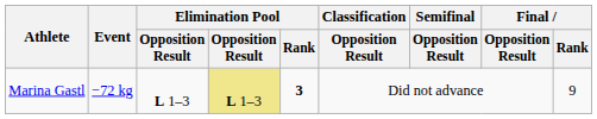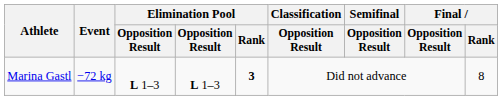 <table class="wikitable" style="font-size:90%">
 <tr>
 <th rowspan="2">Athlete</th>
 <th rowspan="2">Event</th>
 <th colspan=3>Elimination Pool</th>
 <th>Classification</th>
 <th>Semifinal</th>
 <th colspan=2>Final / </th>
 </tr>
 <tr style="font-size: 95%">
 <th>Opposition<br>Result</th>
 <th>Opposition<br>Result</th>
 <th>Rank</th>
 <th>Opposition<br>Result</th>
 <th>Opposition<br>Result</th>
 <th>Opposition<br>Result</th>
 <th>Rank</th>
 </tr>
 <tr align=center>
 <td align=left><a href='#'>Marina Gastl</a></td>
 <td><a href='#'>−72 kg</a></td>
 <td><br><strong>L</strong> 1–3 <sup></sup></td>
-<td style="background: khaki;"><br><strong>L</strong> 1–3 <sup></sup></td>
+<td><br><strong>L</strong> 1–3 <sup></sup></td>
 <td><strong>3</strong></td>
 <td colspan=3>Did not advance</td>
-<td>9</td>
+<td>8</td>
 </tr>
 </table>
